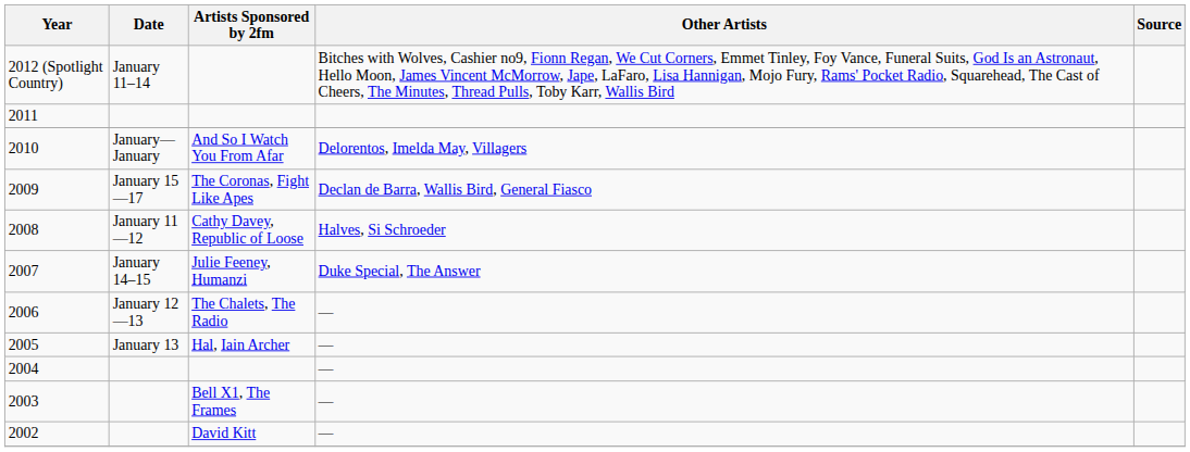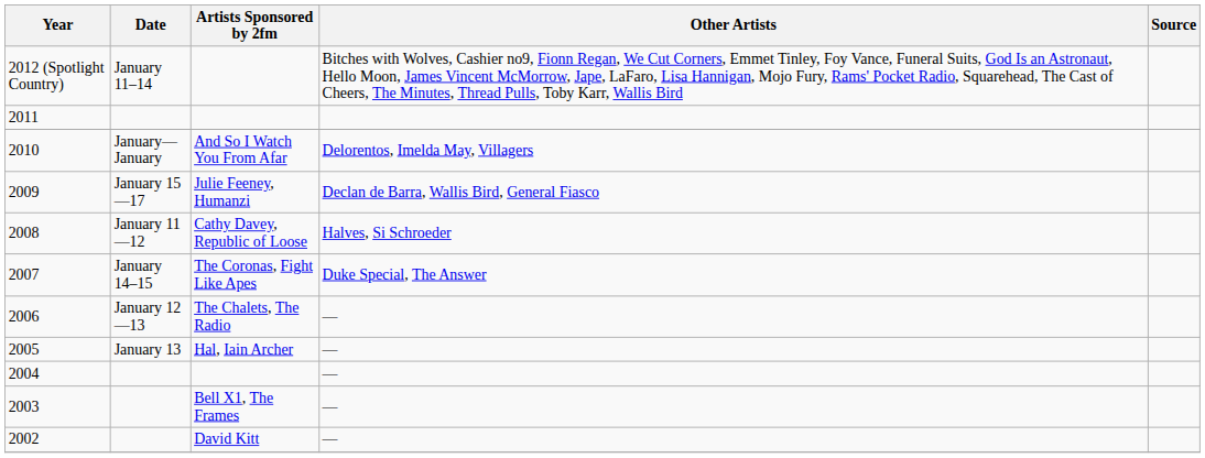 <table class="wikitable">
 <tr>
 <th>Year</th>
 <th>Date</th>
 <th>Artists Sponsored by 2fm</th>
 <th>Other Artists</th>
 <th>Source</th>
 </tr>
 <tr>
 <td>2012 (Spotlight Country)</td>
 <td>January 11–14</td>
 <td></td>
 <td>Bitches with Wolves, Cashier no9, <a href='#'>Fionn Regan</a>, <a href='#'>We Cut Corners</a>, Emmet Tinley, Foy Vance, Funeral Suits, <a href='#'>God Is an Astronaut</a>, Hello Moon, <a href='#'>James Vincent McMorrow</a>, <a href='#'>Jape</a>, LaFaro, <a href='#'>Lisa Hannigan</a>, Mojo Fury, <a href='#'>Rams' Pocket Radio</a>, Squarehead, The Cast of Cheers, <a href='#'>The Minutes</a>, <a href='#'>Thread Pulls</a>, Toby Karr, <a href='#'>Wallis Bird</a></td>
 <td></td>
 </tr>
 <tr>
 <td>2011</td>
 <td></td>
 <td></td>
 <td></td>
 <td></td>
 </tr>
 <tr>
 </tr>
 <tr>
 <td>2010</td>
 <td>January—January</td>
 <td><a href='#'>And So I Watch You From Afar</a></td>
 <td><a href='#'>Delorentos</a>, <a href='#'>Imelda May</a>, <a href='#'>Villagers</a></td>
 <td></td>
 </tr>
 <tr>
 <td>2009</td>
 <td>January 15—17</td>
-<td><a href='#'>The Coronas</a>, <a href='#'>Fight Like Apes</a></td>
+<td><a href='#'>Julie Feeney</a>, <a href='#'>Humanzi</a></td>
 <td><a href='#'>Declan de Barra</a>, <a href='#'>Wallis Bird</a>, <a href='#'>General Fiasco</a></td>
 <td>   </td>
 </tr>
 <tr>
 <td>2008</td>
 <td>January 11—12</td>
 <td><a href='#'>Cathy Davey</a>, <a href='#'>Republic of Loose</a></td>
 <td><a href='#'>Halves</a>, <a href='#'>Si Schroeder</a></td>
 <td> </td>
 </tr>
 <tr>
 <td>2007</td>
 <td>January 14–15</td>
-<td><a href='#'>Julie Feeney</a>, <a href='#'>Humanzi</a></td>
+<td><a href='#'>The Coronas</a>, <a href='#'>Fight Like Apes</a></td>
 <td><a href='#'>Duke Special</a>, <a href='#'>The Answer</a></td>
 <td></td>
 </tr>
 <tr>
 <td>2006</td>
 <td>January 12—13</td>
 <td><a href='#'>The Chalets</a>, <a href='#'>The Radio</a></td>
 <td>—</td>
 <td> </td>
 </tr>
 <tr>
 <td>2005</td>
 <td>January 13</td>
 <td><a href='#'>Hal</a>, <a href='#'>Iain Archer</a></td>
 <td>—</td>
 <td></td>
 </tr>
 <tr>
 <td>2004</td>
 <td></td>
 <td></td>
 <td>—</td>
 <td></td>
 </tr>
 <tr>
 <td>2003</td>
 <td></td>
 <td><a href='#'>Bell X1</a>, <a href='#'>The Frames</a></td>
 <td>—</td>
 <td> </td>
 </tr>
 <tr>
 <td>2002</td>
 <td></td>
 <td><a href='#'>David Kitt</a></td>
 <td>—</td>
 <td> </td>
 </tr>
 <tr>
 </tr>
 </table>
